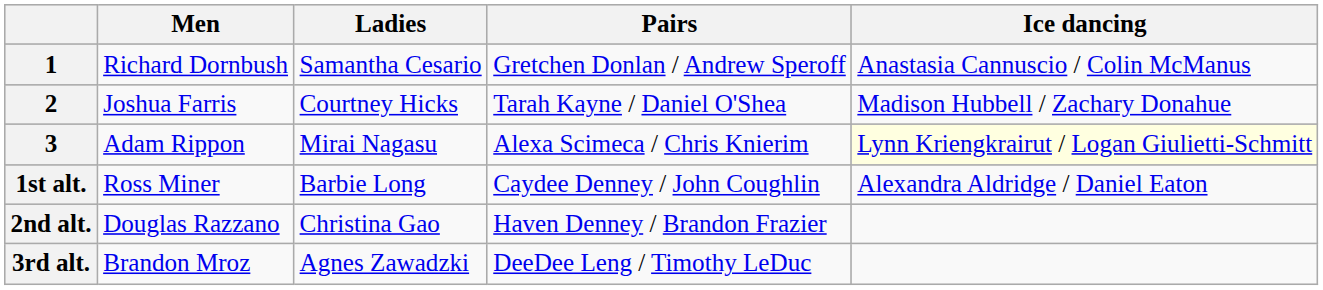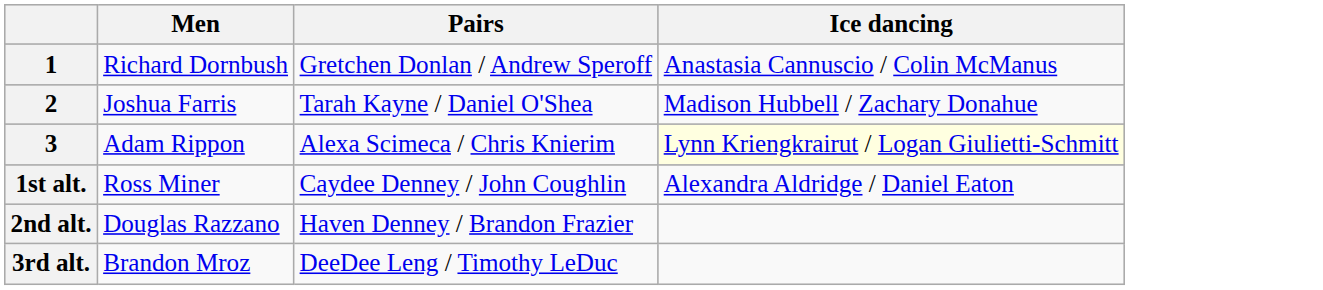 <table class="wikitable">
 <tr>
 <th></th>
 <th>Men</th>
-<th>Ladies</th>
 <th>Pairs</th>
 <th>Ice dancing</th>
 </tr>
 <tr>
 <th>1</th>
 <td><a href='#'>Richard Dornbush</a></td>
-<td><a href='#'>Samantha Cesario</a></td>
 <td><a href='#'>Gretchen Donlan</a> / <a href='#'>Andrew Speroff</a></td>
 <td><a href='#'>Anastasia Cannuscio</a> / <a href='#'>Colin McManus</a></td>
 </tr>
 <tr>
 <th>2</th>
 <td><a href='#'>Joshua Farris</a></td>
-<td><a href='#'>Courtney Hicks</a></td>
 <td><a href='#'>Tarah Kayne</a> / <a href='#'>Daniel O'Shea</a></td>
 <td><a href='#'>Madison Hubbell</a> / <a href='#'>Zachary Donahue</a></td>
 </tr>
 <tr>
 <th>3</th>
 <td><a href='#'>Adam Rippon</a></td>
-<td><a href='#'>Mirai Nagasu</a></td>
 <td><a href='#'>Alexa Scimeca</a> / <a href='#'>Chris Knierim</a></td>
 <td style="background: lightyellow;"><a href='#'>Lynn Kriengkrairut</a> / <a href='#'>Logan Giulietti-Schmitt</a></td>
 </tr>
 <tr>
 <th>1st alt.</th>
 <td><a href='#'>Ross Miner</a></td>
-<td><a href='#'>Barbie Long</a></td>
 <td><a href='#'>Caydee Denney</a> / <a href='#'>John Coughlin</a></td>
 <td><a href='#'>Alexandra Aldridge</a> / <a href='#'>Daniel Eaton</a></td>
 </tr>
 <tr>
 <th>2nd alt.</th>
 <td><a href='#'>Douglas Razzano</a></td>
-<td><a href='#'>Christina Gao</a></td>
 <td><a href='#'>Haven Denney</a> / <a href='#'>Brandon Frazier</a></td>
 <td></td>
 </tr>
 <tr>
 <th>3rd alt.</th>
 <td><a href='#'>Brandon Mroz</a></td>
-<td><a href='#'>Agnes Zawadzki</a></td>
 <td><a href='#'>DeeDee Leng</a> / <a href='#'>Timothy LeDuc</a></td>
 <td></td>
 </tr>
 </table>
